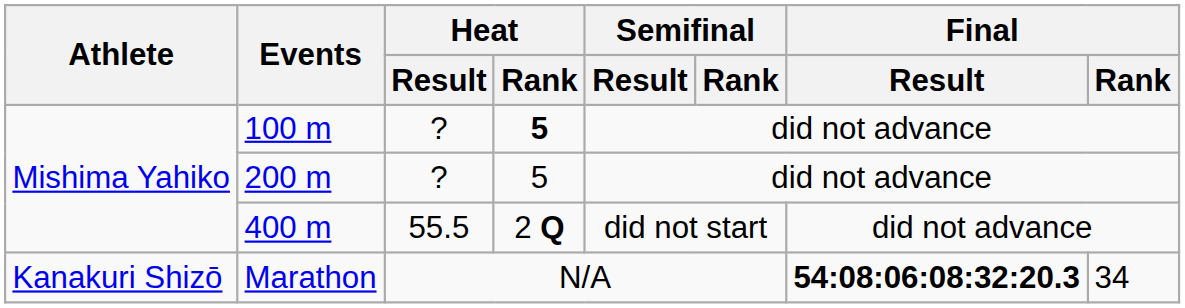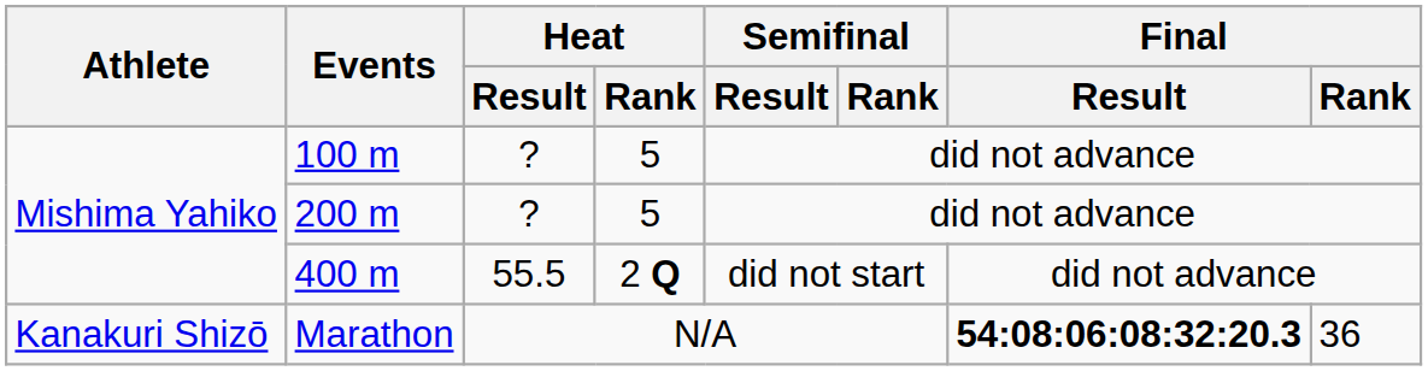 <table class=wikitable style="font-size:90%">
 <tr>
 <th rowspan="2">Athlete</th>
 <th rowspan="2">Events</th>
 <th colspan="2">Heat</th>
 <th colspan="2">Semifinal</th>
 <th colspan="2">Final</th>
 </tr>
 <tr>
 <th>Result</th>
 <th>Rank</th>
 <th>Result</th>
 <th>Rank</th>
 <th>Result</th>
 <th>Rank</th>
 </tr>
 <tr>
 <td rowspan=3><a href='#'>Mishima Yahiko</a></td>
 <td><a href='#'>100 m</a></td>
 <td align=center>?</td>
-<td align=center><strong>5</strong></td>
+<td align=center>5</td>
 <td align=center colspan=4>did not advance</td>
 </tr>
 <tr>
 <td><a href='#'>200 m</a></td>
 <td align=center>?</td>
 <td align=center>5</td>
 <td align=center colspan=4>did not advance</td>
 </tr>
 <tr>
 <td><a href='#'>400 m</a></td>
 <td align=center>55.5</td>
 <td align=center>2 <strong>Q</strong></td>
 <td align=center colspan=2>did not start</td>
 <td align=center colspan=2>did not advance</td>
 </tr>
 <tr>
 <td><a href='#'>Kanakuri Shizō</a></td>
 <td><a href='#'>Marathon</a></td>
 <td align=center colspan=4>N/A</td>
 <td><strong>54:08:06:08:32:20.3</strong></td>
-<td>34</td>
+<td>36</td>
 </tr>
 </table>
